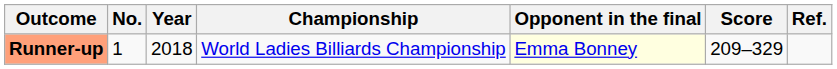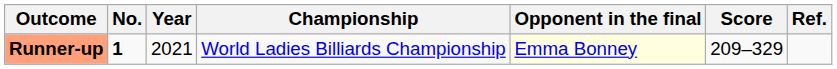 <table class="wikitable">
 <tr>
 <th>Outcome</th>
 <th>No.</th>
 <th>Year</th>
 <th>Championship</th>
 <th>Opponent in the final</th>
 <th>Score</th>
 <th>Ref.</th>
 </tr>
 <tr>
 <th scope="row" style="background:#ffa07a;">Runner-up</th>
-<td>1</td>
-<td>2018</td>
+<td><strong>1</strong></td>
+<td>2021</td>
 <td><a href='#'>World Ladies Billiards Championship</a></td>
 <td style="background: lightyellow;"> <a href='#'>Emma Bonney</a></td>
 <td>209–329</td>
 <td></td>
 </tr>
 </table>
